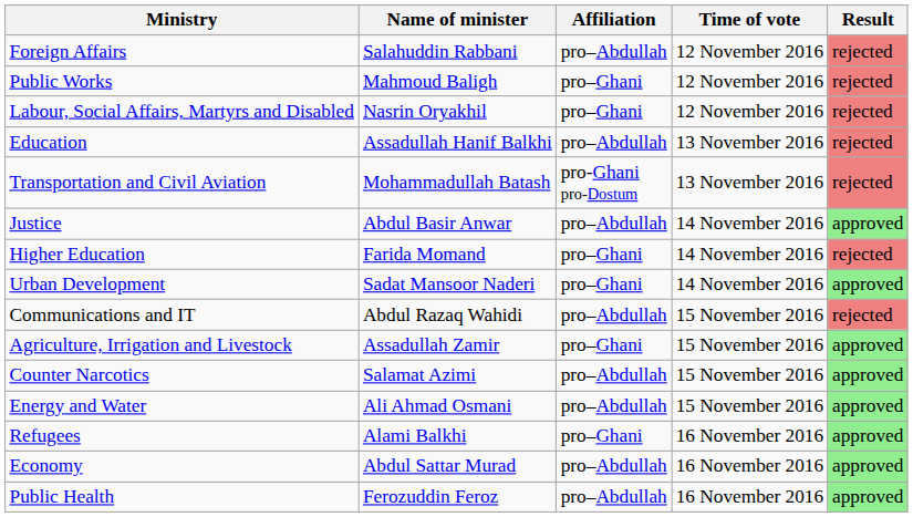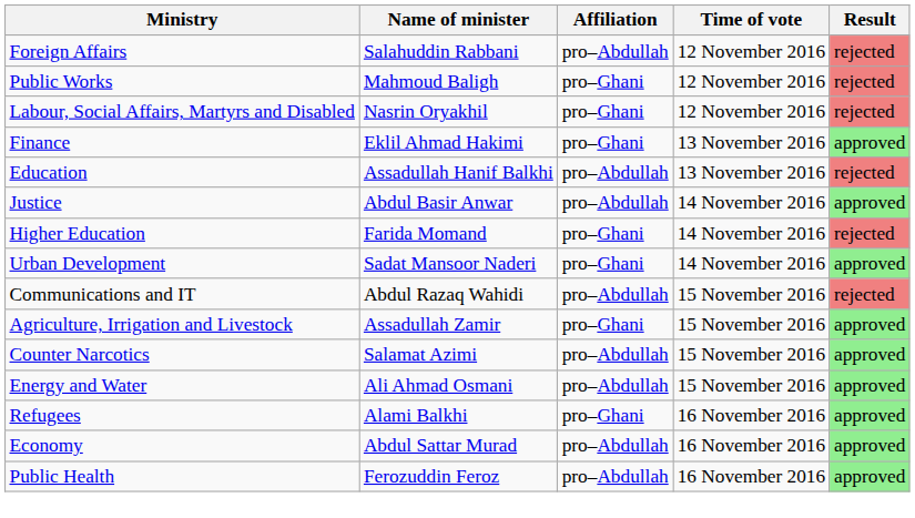 <table class="wikitable sortable">
 <tr>
 <th><strong>Ministry</strong></th>
 <th><strong>Name of minister</strong></th>
 <th><strong>Affiliation</strong></th>
 <th><strong>Time of vote</strong></th>
 <th><strong>Result</strong></th>
 </tr>
 <tr>
 <td><a href='#'>Foreign Affairs</a></td>
 <td><a href='#'>Salahuddin Rabbani</a></td>
 <td>pro–<a href='#'>Abdullah</a></td>
 <td>12 November 2016</td>
 <td bgcolor=#F08080>rejected</td>
 </tr>
 <tr>
 <td><a href='#'>Public Works</a></td>
 <td><a href='#'>Mahmoud Baligh</a></td>
 <td>pro–<a href='#'>Ghani</a></td>
 <td>12 November 2016</td>
 <td bgcolor=#F08080>rejected</td>
 </tr>
 <tr>
 <td><a href='#'>Labour, Social Affairs, Martyrs and Disabled</a></td>
 <td><a href='#'>Nasrin Oryakhil</a></td>
 <td>pro–<a href='#'>Ghani</a></td>
 <td>12 November 2016</td>
 <td bgcolor=#F08080>rejected</td>
 </tr>
 <tr>
+<td><a href='#'>Finance</a></td>
+<td><a href='#'>Eklil Ahmad Hakimi</a></td>
+<td>pro–<a href='#'>Ghani</a></td>
+<td>13 November 2016</td>
+<td bgcolor=#90EE90>approved</td>
+</tr>
+<tr>
 <td><a href='#'>Education</a></td>
 <td><a href='#'>Assadullah Hanif Balkhi</a></td>
 <td>pro–<a href='#'>Abdullah</a></td>
-<td>13 November 2016</td>
-<td bgcolor=#F08080>rejected</td>
-</tr>
-<tr>
-<td><a href='#'>Transportation and Civil Aviation</a></td>
-<td><a href='#'>Mohammadullah Batash</a></td>
-<td>pro-<a href='#'>Ghani</a><br><small>pro-<a href='#'>Dostum</a></small></td>
 <td>13 November 2016</td>
 <td bgcolor=#F08080>rejected</td>
 </tr>
 <tr>
 <td><a href='#'>Justice</a></td>
 <td><a href='#'>Abdul Basir Anwar</a></td>
 <td>pro–<a href='#'>Abdullah</a></td>
 <td>14 November 2016</td>
 <td bgcolor=#90EE90>approved</td>
 </tr>
 <tr>
 <td><a href='#'>Higher Education</a></td>
 <td><a href='#'>Farida Momand</a></td>
 <td>pro–<a href='#'>Ghani</a></td>
 <td>14 November 2016</td>
 <td bgcolor=#F08080>rejected</td>
 </tr>
 <tr>
 <td><a href='#'>Urban Development</a></td>
 <td><a href='#'>Sadat Mansoor Naderi</a></td>
 <td>pro–<a href='#'>Ghani</a></td>
 <td>14 November 2016</td>
 <td bgcolor=#90EE90>approved</td>
 </tr>
 <tr>
 <td>Communications and IT</td>
 <td>Abdul Razaq Wahidi</td>
 <td>pro–<a href='#'>Abdullah</a></td>
 <td>15 November 2016</td>
 <td bgcolor=#F08080>rejected</td>
 </tr>
 <tr>
 <td><a href='#'>Agriculture, Irrigation and Livestock</a></td>
 <td><a href='#'>Assadullah Zamir</a></td>
 <td>pro–<a href='#'>Ghani</a></td>
 <td>15 November 2016</td>
 <td bgcolor=#90EE90>approved</td>
 </tr>
 <tr>
 <td><a href='#'>Counter Narcotics</a></td>
 <td><a href='#'>Salamat Azimi</a></td>
 <td>pro–<a href='#'>Abdullah</a></td>
 <td>15 November 2016</td>
 <td bgcolor=#90EE90>approved</td>
 </tr>
 <tr>
 <td><a href='#'>Energy and Water</a></td>
 <td><a href='#'>Ali Ahmad Osmani</a></td>
 <td>pro–<a href='#'>Abdullah</a></td>
 <td>15 November 2016</td>
 <td bgcolor=#90EE90>approved</td>
 </tr>
 <tr>
 <td><a href='#'>Refugees</a></td>
 <td><a href='#'>Alami Balkhi</a></td>
 <td>pro–<a href='#'>Ghani</a></td>
 <td>16 November 2016</td>
 <td bgcolor=#90EE90>approved</td>
 </tr>
 <tr>
 <td><a href='#'>Economy</a></td>
 <td><a href='#'>Abdul Sattar Murad</a></td>
 <td>pro–<a href='#'>Abdullah</a></td>
 <td>16 November 2016</td>
 <td bgcolor=#90EE90>approved</td>
 </tr>
 <tr>
 <td><a href='#'>Public Health</a></td>
 <td><a href='#'>Ferozuddin Feroz</a></td>
 <td>pro–<a href='#'>Abdullah</a></td>
 <td>16 November 2016</td>
 <td bgcolor=#90EE90>approved</td>
 </tr>
 </table>
